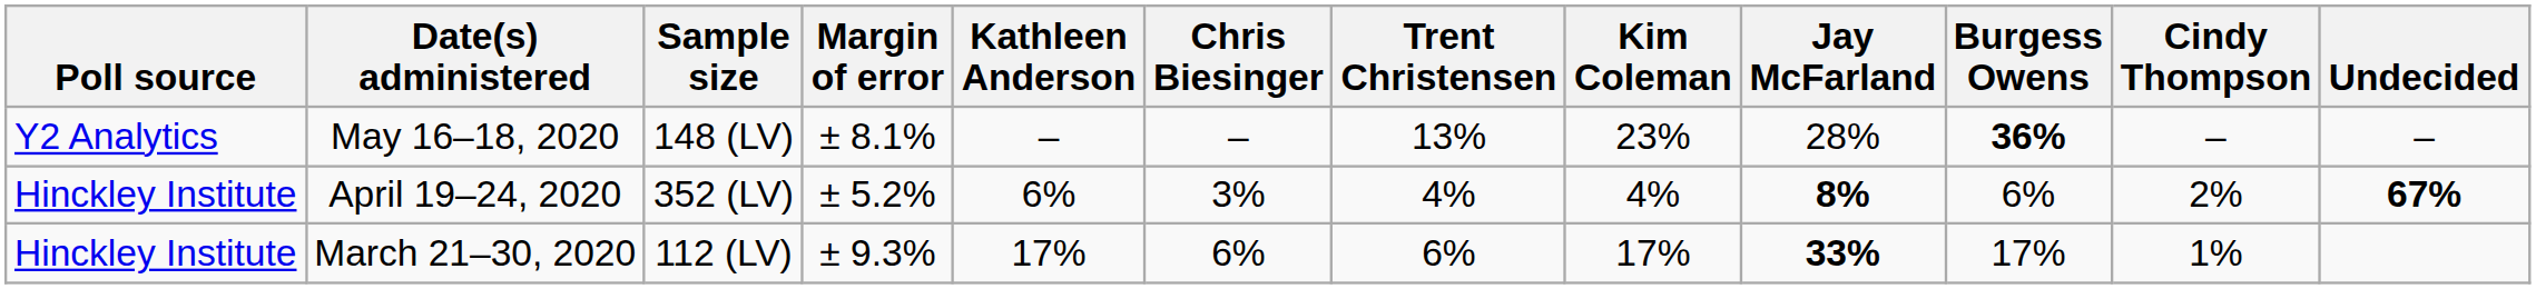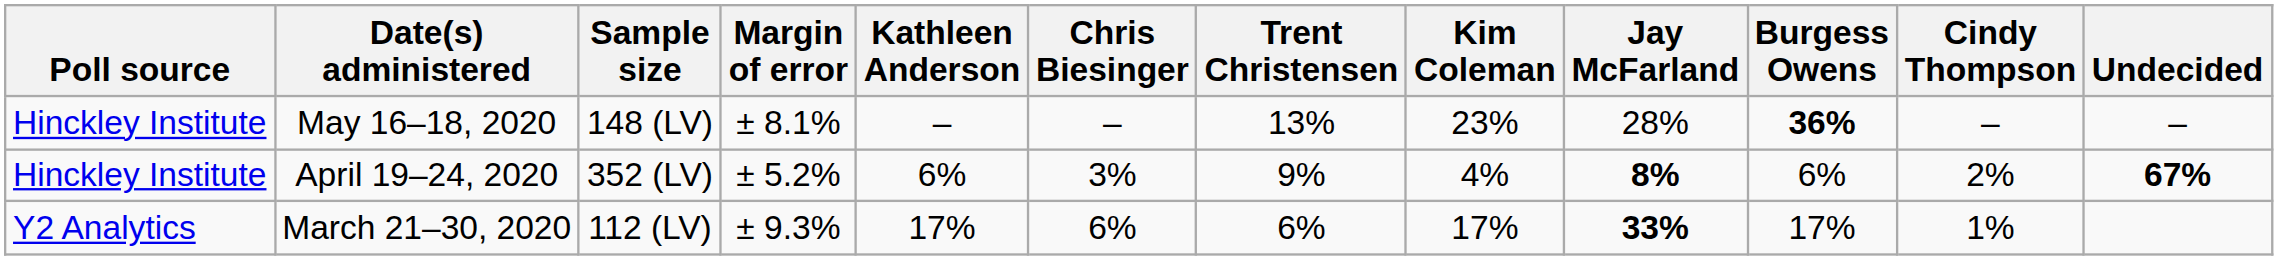 <table class="wikitable" style="font-size:90%;text-align:center;">
 <tr valign=bottom>
 <th>Poll source</th>
 <th>Date(s)<br>administered</th>
 <th>Sample<br>size</th>
 <th>Margin<br>of error</th>
 <th style="width:50px;">Kathleen<br>Anderson</th>
 <th style="width:50px;">Chris<br>Biesinger</th>
 <th style="width:50px;">Trent<br>Christensen</th>
 <th style="width:50px;">Kim<br>Coleman</th>
 <th style="width:50px;">Jay<br>McFarland</th>
 <th style="width:50px;">Burgess<br>Owens</th>
 <th style="width:50px;">Cindy<br>Thompson</th>
 <th>Undecided</th>
 </tr>
 <tr>
-<td style="text-align:left;"><a href='#'>Y2 Analytics</a></td>
+<td style="text-align:left;"><a href='#'>Hinckley Institute</a></td>
 <td>May 16–18, 2020</td>
 <td>148 (LV)</td>
 <td>± 8.1%</td>
 <td>–</td>
 <td>–</td>
 <td>13%</td>
 <td>23%</td>
 <td>28%</td>
 <td><strong>36%</strong></td>
 <td>–</td>
 <td>–</td>
 </tr>
 <tr>
 <td style="text-align:left;"><a href='#'>Hinckley Institute</a></td>
 <td>April 19–24, 2020</td>
 <td>352 (LV)</td>
 <td>± 5.2%</td>
 <td>6%</td>
 <td>3%</td>
-<td>4%</td>
+<td>9%</td>
 <td>4%</td>
 <td><strong>8%</strong></td>
 <td>6%</td>
 <td>2%</td>
 <td><strong>67%</strong></td>
 </tr>
 <tr>
-<td style="text-align:left;"><a href='#'>Hinckley Institute</a></td>
+<td style="text-align:left;"><a href='#'>Y2 Analytics</a></td>
 <td>March 21–30, 2020</td>
 <td>112 (LV)</td>
 <td>± 9.3%</td>
 <td>17%</td>
 <td>6%</td>
 <td>6%</td>
 <td>17%</td>
 <td><strong>33%</strong></td>
 <td>17%</td>
 <td>1%</td>
 <td></td>
 </tr>
 </table>
